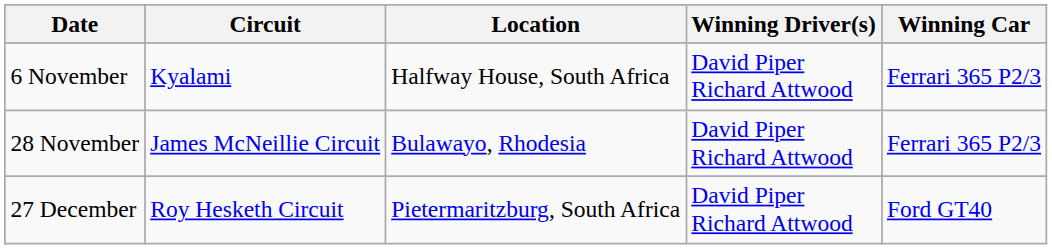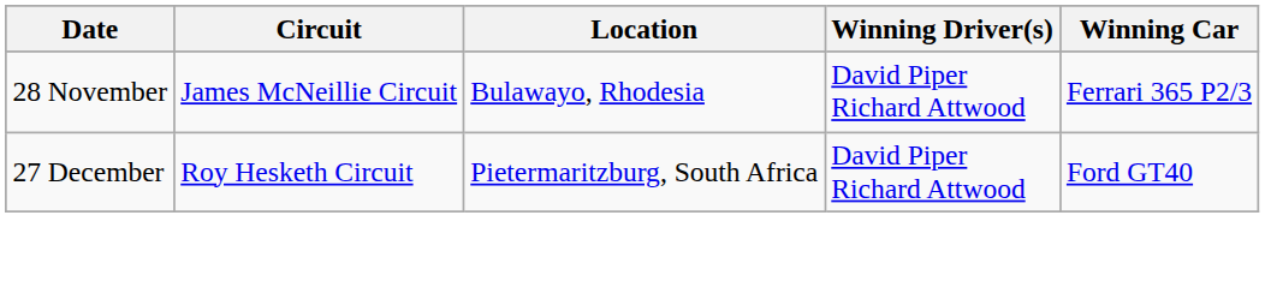 <table class="wikitable" style="font-size:85%">
 <tr>
 <th>Date</th>
 <th>Circuit</th>
 <th>Location</th>
 <th>Winning Driver(s)</th>
 <th>Winning Car</th>
-</tr>
-<tr>
-<td>6 November</td>
-<td><a href='#'>Kyalami</a></td>
-<td>Halfway House, South Africa</td>
-<td> <a href='#'>David Piper</a><br> <a href='#'>Richard Attwood</a></td>
-<td><a href='#'>Ferrari 365 P2/3</a></td>
 </tr>
 <tr>
 <td>28 November</td>
 <td><a href='#'>James McNeillie Circuit</a></td>
 <td><a href='#'>Bulawayo</a>, <a href='#'>Rhodesia</a></td>
 <td> <a href='#'>David Piper</a><br> <a href='#'>Richard Attwood</a></td>
 <td><a href='#'>Ferrari 365 P2/3</a></td>
 </tr>
 <tr>
 <td>27 December</td>
 <td><a href='#'>Roy Hesketh Circuit</a></td>
 <td><a href='#'>Pietermaritzburg</a>, South Africa</td>
 <td> <a href='#'>David Piper</a><br> <a href='#'>Richard Attwood</a></td>
 <td><a href='#'>Ford GT40</a></td>
 </tr>
 </table>
